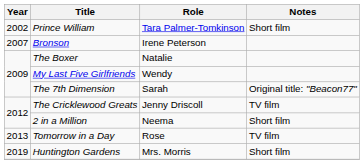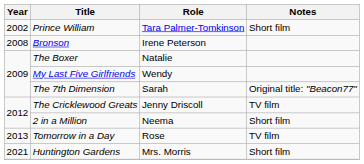 <table class="wikitable sortable">
 <tr>
 <th>Year</th>
 <th>Title</th>
 <th>Role</th>
 <th class="unsortable">Notes</th>
 </tr>
 <tr>
 <td>2002</td>
 <td><em>Prince William</em></td>
 <td><a href='#'>Tara Palmer-Tomkinson</a></td>
 <td>Short film</td>
 </tr>
 <tr>
-<td>2007</td>
+<td>2008</td>
 <td><em><a href='#'>Bronson</a></em></td>
 <td>Irene Peterson</td>
 <td></td>
 </tr>
 <tr>
 <td rowspan=3>2009</td>
 <td><em>The Boxer</em></td>
 <td>Natalie</td>
 <td></td>
 </tr>
 <tr>
 <td><em><a href='#'>My Last Five Girlfriends</a></em></td>
 <td>Wendy</td>
 <td></td>
 </tr>
 <tr>
 <td><em>The 7th Dimension</em></td>
 <td>Sarah</td>
 <td>Original title: <em>"Beacon77"</em></td>
 </tr>
 <tr>
 <td rowspan=2>2012</td>
 <td><em>The Cricklewood Greats</em></td>
 <td>Jenny Driscoll</td>
 <td>TV film</td>
 </tr>
 <tr>
 <td><em>2 in a Million</em></td>
 <td>Neema</td>
 <td>Short film</td>
 </tr>
 <tr>
 <td>2013</td>
 <td><em>Tomorrow in a Day</em></td>
 <td>Rose</td>
 <td>TV film</td>
 </tr>
 <tr>
-<td>2019</td>
+<td>2021</td>
 <td><em>Huntington Gardens</em></td>
 <td>Mrs. Morris</td>
 <td>Short film</td>
 </tr>
 <tr>
 </tr>
 </table>
